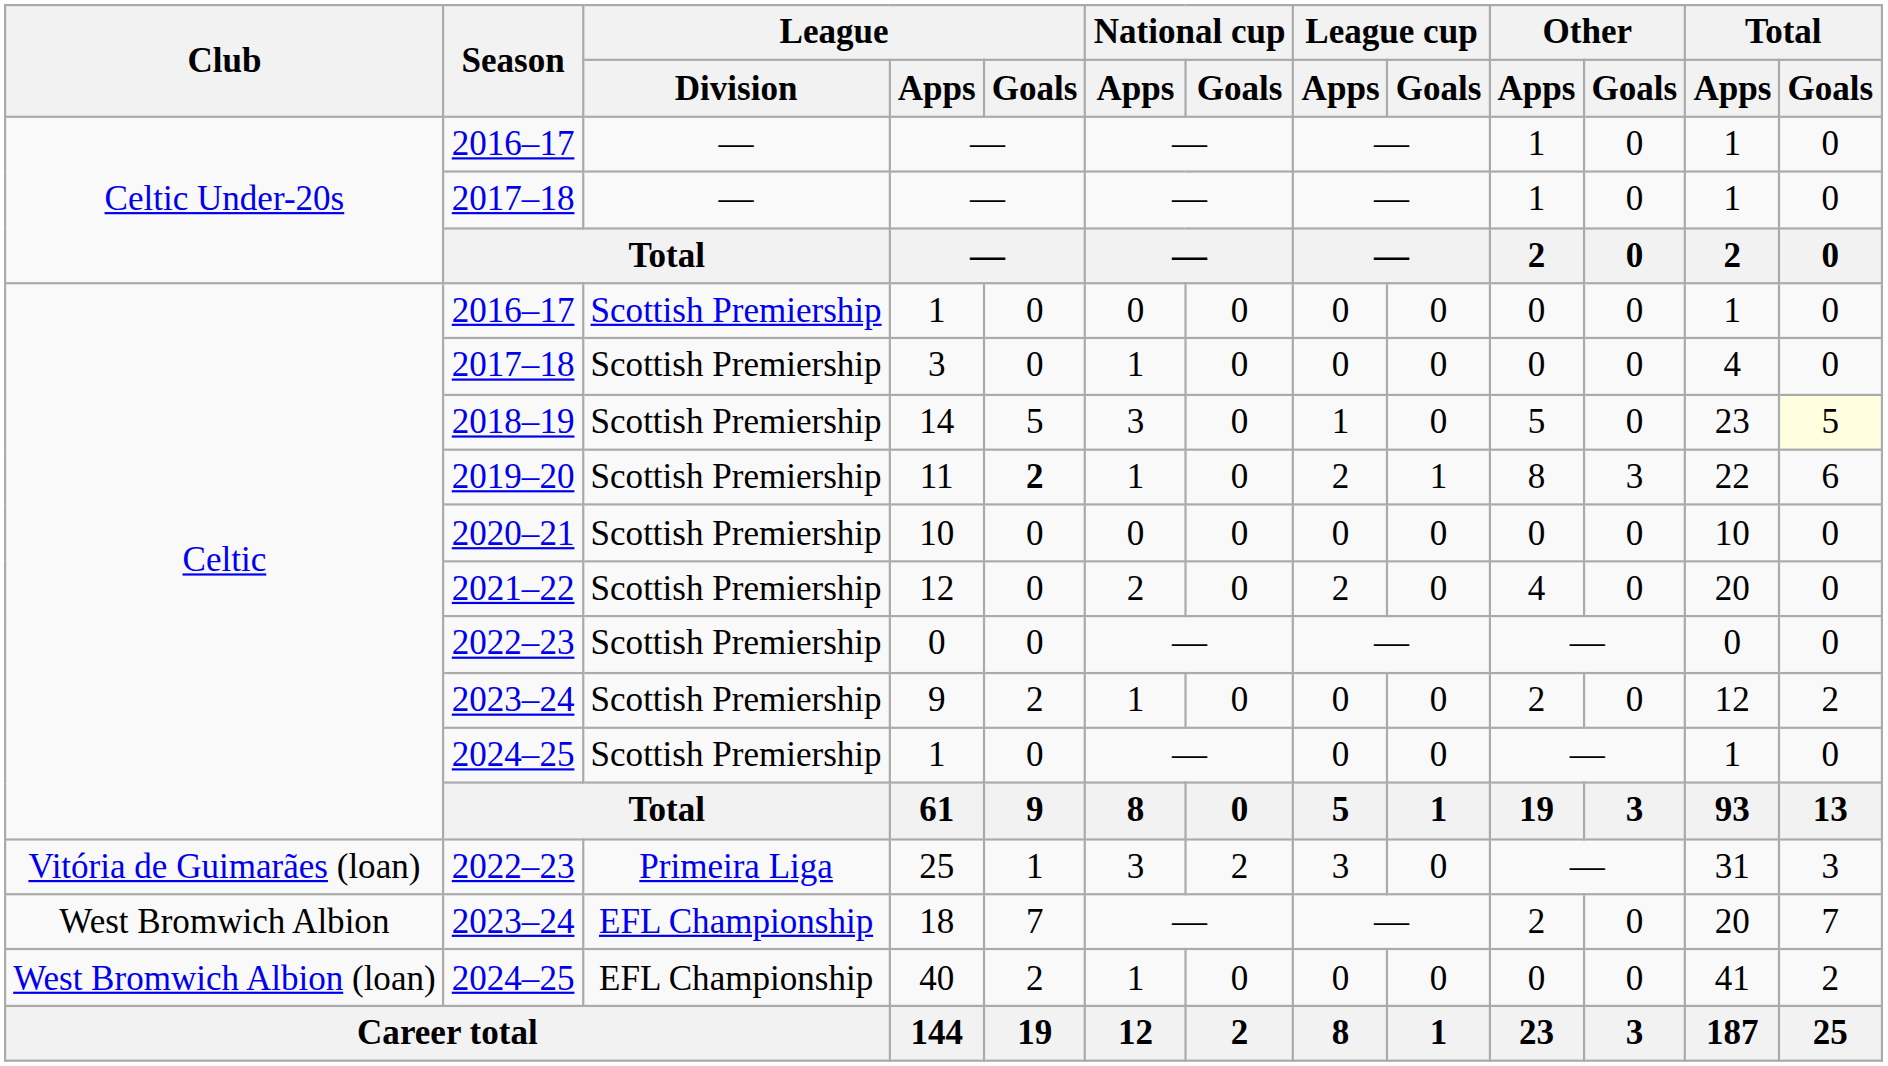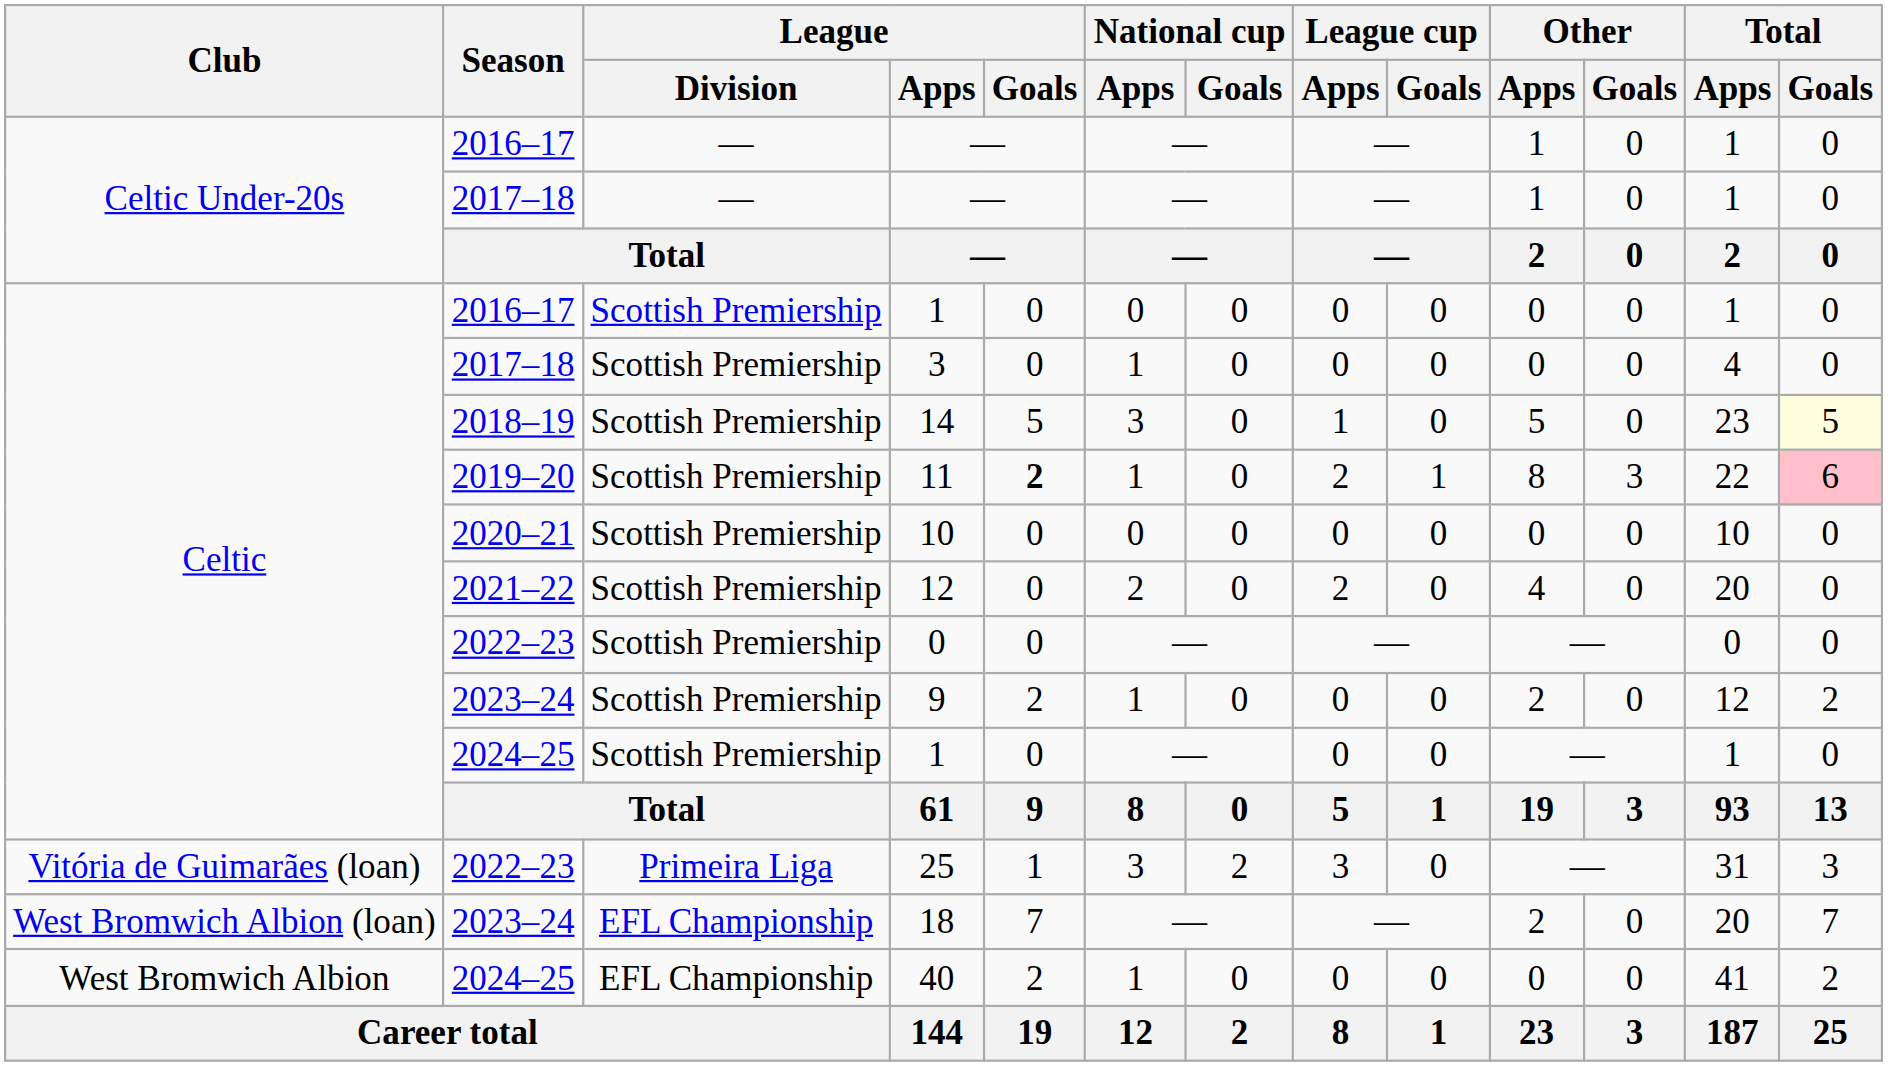 <table class="wikitable" style="text-align: center;">
 <tr>
 <th rowspan="2">Club</th>
 <th rowspan="2">Season</th>
 <th colspan="3">League</th>
 <th colspan="2">National cup</th>
 <th colspan="2">League cup</th>
 <th colspan="2">Other</th>
 <th colspan="2">Total</th>
 </tr>
 <tr>
 <th>Division</th>
 <th>Apps</th>
 <th>Goals</th>
 <th>Apps</th>
 <th>Goals</th>
 <th>Apps</th>
 <th>Goals</th>
 <th>Apps</th>
 <th>Goals</th>
 <th>Apps</th>
 <th>Goals</th>
 </tr>
 <tr>
 <td rowspan="3"><a href='#'>Celtic Under-20s</a></td>
 <td colspan="1"><a href='#'>2016–17</a></td>
 <td>—</td>
 <td colspan="2">—</td>
 <td colspan="2">—</td>
 <td colspan="2">—</td>
 <td>1</td>
 <td>0</td>
 <td>1</td>
 <td>0</td>
 </tr>
 <tr>
 <td colspan="1"><a href='#'>2017–18</a></td>
 <td>—</td>
 <td colspan="2">—</td>
 <td colspan="2">—</td>
 <td colspan="2">—</td>
 <td>1</td>
 <td>0</td>
 <td>1</td>
 <td>0</td>
 </tr>
 <tr>
 <th colspan="2">Total</th>
 <th colspan="2">—</th>
 <th colspan="2">—</th>
 <th colspan="2">—</th>
 <th>2</th>
 <th>0</th>
 <th>2</th>
 <th>0</th>
 </tr>
 <tr>
 <td rowspan="10"><a href='#'>Celtic</a></td>
 <td><a href='#'>2016–17</a></td>
 <td><a href='#'>Scottish Premiership</a></td>
 <td>1</td>
 <td>0</td>
 <td>0</td>
 <td>0</td>
 <td>0</td>
 <td>0</td>
 <td>0</td>
 <td>0</td>
 <td>1</td>
 <td>0</td>
 </tr>
 <tr>
 <td><a href='#'>2017–18</a></td>
 <td>Scottish Premiership</td>
 <td>3</td>
 <td>0</td>
 <td>1</td>
 <td>0</td>
 <td>0</td>
 <td>0</td>
 <td>0</td>
 <td>0</td>
 <td>4</td>
 <td>0</td>
 </tr>
 <tr>
 <td><a href='#'>2018–19</a></td>
 <td>Scottish Premiership</td>
 <td>14</td>
 <td>5</td>
 <td>3</td>
 <td>0</td>
 <td>1</td>
 <td>0</td>
 <td>5</td>
 <td>0</td>
 <td>23</td>
 <td style="background: lightyellow;">5</td>
 </tr>
 <tr>
 <td><a href='#'>2019–20</a></td>
 <td>Scottish Premiership</td>
 <td>11</td>
 <td><strong>2</strong></td>
 <td>1</td>
 <td>0</td>
 <td>2</td>
 <td>1</td>
 <td>8</td>
 <td>3</td>
 <td>22</td>
-<td>6</td>
+<td style="background: pink;">6</td>
 </tr>
 <tr>
 <td><a href='#'>2020–21</a></td>
 <td>Scottish Premiership</td>
 <td>10</td>
 <td>0</td>
 <td>0</td>
 <td>0</td>
 <td>0</td>
 <td>0</td>
 <td>0</td>
 <td>0</td>
 <td>10</td>
 <td>0</td>
 </tr>
 <tr>
 <td><a href='#'>2021–22</a></td>
 <td>Scottish Premiership</td>
 <td>12</td>
 <td>0</td>
 <td>2</td>
 <td>0</td>
 <td>2</td>
 <td>0</td>
 <td>4</td>
 <td>0</td>
 <td>20</td>
 <td>0</td>
 </tr>
 <tr>
 <td><a href='#'>2022–23</a></td>
 <td>Scottish Premiership</td>
 <td>0</td>
 <td>0</td>
 <td colspan="2">—</td>
 <td colspan="2">—</td>
 <td colspan="2">—</td>
 <td>0</td>
 <td>0</td>
 </tr>
 <tr>
 <td><a href='#'>2023–24</a></td>
 <td>Scottish Premiership</td>
 <td>9</td>
 <td>2</td>
 <td>1</td>
 <td>0</td>
 <td>0</td>
 <td>0</td>
 <td>2</td>
 <td>0</td>
 <td>12</td>
 <td>2</td>
 </tr>
 <tr>
 <td><a href='#'>2024–25</a></td>
 <td>Scottish Premiership</td>
 <td>1</td>
 <td>0</td>
 <td colspan="2">—</td>
 <td>0</td>
 <td>0</td>
 <td colspan="2">—</td>
 <td>1</td>
 <td>0</td>
 </tr>
 <tr>
 <th colspan="2">Total</th>
 <th>61</th>
 <th>9</th>
 <th>8</th>
 <th>0</th>
 <th>5</th>
 <th>1</th>
 <th>19</th>
 <th>3</th>
 <th>93</th>
 <th>13</th>
 </tr>
 <tr>
 <td><a href='#'>Vitória de Guimarães</a> (loan)</td>
 <td><a href='#'>2022–23</a></td>
 <td><a href='#'>Primeira Liga</a></td>
 <td>25</td>
 <td>1</td>
 <td>3</td>
 <td>2</td>
 <td>3</td>
 <td>0</td>
 <td colspan="2">—</td>
 <td>31</td>
 <td>3</td>
 </tr>
 <tr>
-<td>West Bromwich Albion</td>
+<td><a href='#'>West Bromwich Albion</a> (loan)</td>
 <td><a href='#'>2023–24</a></td>
 <td><a href='#'>EFL Championship</a></td>
 <td>18</td>
 <td>7</td>
 <td colspan="2">—</td>
 <td colspan="2">—</td>
 <td>2</td>
 <td>0</td>
 <td>20</td>
 <td>7</td>
 </tr>
 <tr>
-<td><a href='#'>West Bromwich Albion</a> (loan)</td>
+<td>West Bromwich Albion</td>
 <td><a href='#'>2024–25</a></td>
 <td>EFL Championship</td>
 <td>40</td>
 <td>2</td>
 <td>1</td>
 <td>0</td>
 <td>0</td>
 <td>0</td>
 <td>0</td>
 <td>0</td>
 <td>41</td>
 <td>2</td>
 </tr>
 <tr>
 <th colspan="3">Career total</th>
 <th>144</th>
 <th>19</th>
 <th>12</th>
 <th>2</th>
 <th>8</th>
 <th>1</th>
 <th>23</th>
 <th>3</th>
 <th>187</th>
 <th>25</th>
 </tr>
 </table>
